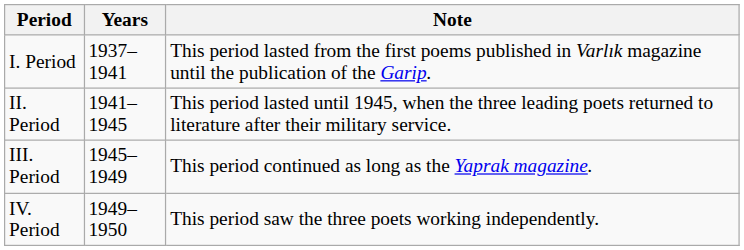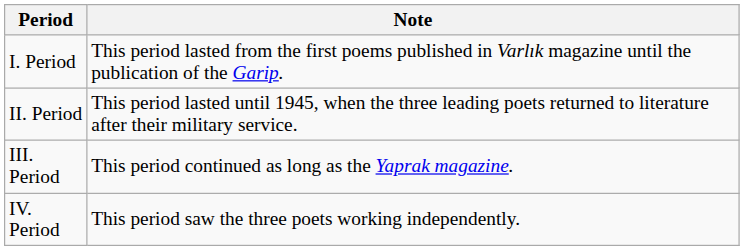 <table class="wikitable">
 <tr>
 <th>Period</th>
-<th>Years</th>
 <th>Note</th>
 </tr>
 <tr>
 <td>I. Period</td>
-<td>1937–1941</td>
 <td>This period lasted from the first poems published in <em>Varlık</em> magazine until the publication of the <em><a href='#'>Garip</a>.</em></td>
 </tr>
 <tr>
 <td>II. Period</td>
-<td>1941–1945</td>
 <td>This period lasted until 1945, when the three leading poets returned to literature after their military service.</td>
 </tr>
 <tr>
 <td>III. Period</td>
-<td>1945–1949</td>
 <td>This period continued as long as the <em><a href='#'>Yaprak magazine</a>.</em></td>
 </tr>
 <tr>
 <td>IV. Period</td>
-<td>1949–1950</td>
 <td>This period saw the three poets working independently.</td>
 </tr>
 </table>
